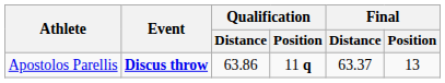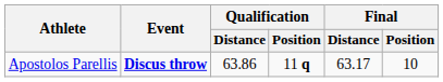 <table class=wikitable style=font-size:90%>
 <tr>
 <th rowspan=2>Athlete</th>
 <th rowspan=2>Event</th>
 <th colspan=2>Qualification</th>
 <th colspan=2>Final</th>
 </tr>
 <tr style=font-size:95%>
 <th>Distance</th>
 <th>Position</th>
 <th>Distance</th>
 <th>Position</th>
 </tr>
 <tr align=center>
 <td align=left><a href='#'>Apostolos Parellis</a></td>
 <td align=left><strong><a href='#'>Discus throw</a></strong></td>
 <td>63.86</td>
 <td>11 <strong>q</strong></td>
-<td>63.37</td>
-<td>13</td>
+<td>63.17</td>
+<td>10</td>
 </tr>
 </table>
